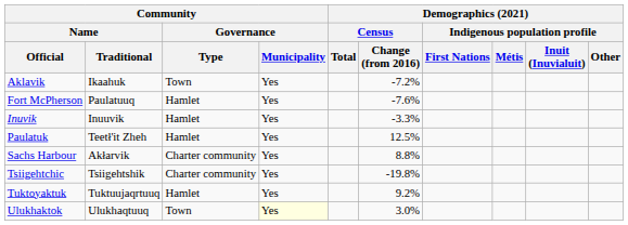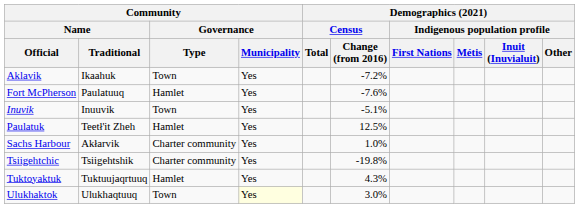 <table class="wikitable sortable">
 <tr>
 <th colspan="4">Community</th>
 <th colspan="6">Demographics (2021)</th>
 </tr>
 <tr>
 <th colspan="2">Name</th>
 <th colspan="2">Governance</th>
 <th colspan="2"><a href='#'>Census</a></th>
 <th colspan="4">Indigenous population profile</th>
 </tr>
 <tr>
 <th>Official</th>
 <th class=unsortable>Traditional</th>
 <th>Type</th>
 <th><a href='#'>Municipality</a></th>
 <th>Total</th>
 <th>Change<br>(from 2016)</th>
 <th><a href='#'>First Nations</a></th>
 <th><a href='#'>Métis</a></th>
 <th><a href='#'>Inuit</a><br>(<a href='#'>Inuvialuit</a>)</th>
 <th>Other</th>
 </tr>
 <tr>
 <td><a href='#'>Aklavik</a></td>
 <td>Ikaahuk</td>
 <td>Town</td>
 <td>Yes</td>
 <td align="right"></td>
 <td align="right">-7.2%</td>
 <td align="right"></td>
 <td align="right"></td>
 <td align="right"></td>
 <td align="right"></td>
 </tr>
 <tr>
 <td><a href='#'>Fort McPherson</a></td>
 <td>Paulatuuq</td>
 <td>Hamlet</td>
 <td>Yes</td>
 <td align="right"></td>
 <td align="right">-7.6%</td>
 <td align="right"></td>
 <td align="right"></td>
 <td align="right"></td>
 <td align="right"></td>
 </tr>
 <tr>
 <td><em><a href='#'>Inuvik</a></em></td>
 <td>Inuuvik</td>
-<td>Hamlet</td>
+<td>Town</td>
 <td>Yes</td>
 <td align="right"></td>
-<td align="right">-3.3%</td>
+<td align="right">-5.1%</td>
 <td align="right"></td>
 <td align="right"></td>
 <td align="right"></td>
 <td align="right"></td>
 </tr>
 <tr>
 <td><a href='#'>Paulatuk</a></td>
 <td>Teetł'it Zheh</td>
 <td>Hamlet</td>
 <td>Yes</td>
 <td align="right"></td>
 <td align="right">12.5%</td>
 <td align="right"></td>
 <td align="right"></td>
 <td align="right"></td>
 <td align="right"></td>
 </tr>
 <tr>
 <td><a href='#'>Sachs Harbour</a></td>
 <td>Akłarvik</td>
 <td>Charter community</td>
 <td>Yes</td>
 <td align="right"></td>
-<td align="right">8.8%</td>
+<td align="right">1.0%</td>
 <td align="right"></td>
 <td align="right"></td>
 <td align="right"></td>
 <td align="right"></td>
 </tr>
 <tr>
 <td><a href='#'>Tsiigehtchic</a></td>
 <td>Tsiigehtshik</td>
 <td>Charter community</td>
 <td>Yes</td>
 <td align="right"></td>
 <td align="right">-19.8%</td>
 <td align="right"></td>
 <td align="right"></td>
 <td align="right"></td>
 <td align="right"></td>
 </tr>
 <tr>
 <td><a href='#'>Tuktoyaktuk</a></td>
 <td>Tuktuujaqrtuuq</td>
 <td>Hamlet</td>
 <td>Yes</td>
 <td align="right"></td>
-<td align="right">9.2%</td>
+<td align="right">4.3%</td>
 <td align="right"></td>
 <td align="right"></td>
 <td align="right"></td>
 <td align="right"></td>
 </tr>
 <tr>
 <td><a href='#'>Ulukhaktok</a></td>
 <td>Ulukhaqtuuq</td>
 <td>Town</td>
 <td style="background: lightyellow;">Yes</td>
 <td align="right"></td>
 <td align="right">3.0%</td>
 <td align="right"></td>
 <td align="right"></td>
 <td align="right"></td>
 <td align="right"></td>
 </tr>
 </table>
